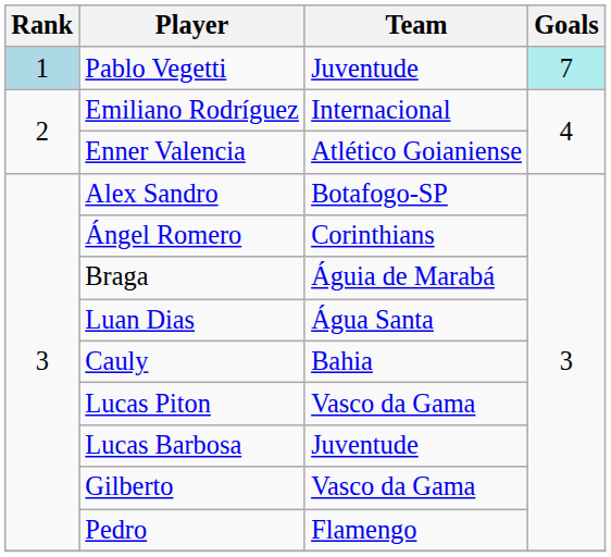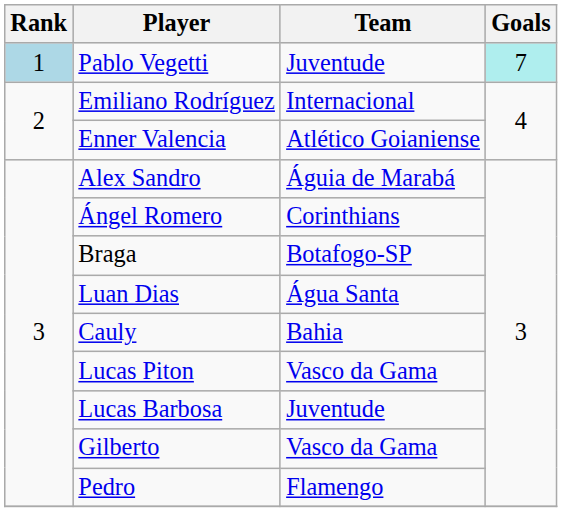 <table class="wikitable" style="text-align:center;">
 <tr>
 <th>Rank</th>
 <th>Player</th>
 <th>Team</th>
 <th>Goals </th>
 </tr>
 <tr>
 <td style="background: lightblue;">1</td>
 <td align="left"> <a href='#'>Pablo Vegetti</a></td>
 <td align="left"> <a href='#'>Juventude</a></td>
 <td style="background: paleturquoise;">7</td>
 </tr>
 <tr>
 <td rowspan="2">2</td>
 <td align="left"> <a href='#'>Emiliano Rodríguez</a></td>
 <td align=left> <a href='#'>Internacional</a></td>
 <td rowspan="2">4</td>
 </tr>
 <tr>
 <td align=left> <a href='#'>Enner Valencia</a></td>
 <td align=left> <a href='#'>Atlético Goianiense</a></td>
 </tr>
 <tr>
 <td rowspan="9">3</td>
 <td align="left"> <a href='#'>Alex Sandro</a></td>
-<td align="left"> <a href='#'>Botafogo-SP</a></td>
+<td align="left"> <a href='#'>Águia de Marabá</a></td>
 <td rowspan="9">3</td>
 </tr>
 <tr>
 <td align="left"> <a href='#'>Ángel Romero</a></td>
 <td align="left"> <a href='#'>Corinthians</a></td>
 </tr>
 <tr>
 <td align="left"> Braga</td>
-<td align="left"> <a href='#'>Águia de Marabá</a></td>
+<td align="left"> <a href='#'>Botafogo-SP</a></td>
 </tr>
 <tr>
 <td align="left"> <a href='#'>Luan Dias</a></td>
 <td align="left"> <a href='#'>Água Santa</a></td>
 </tr>
 <tr>
 <td align="left"> <a href='#'>Cauly</a></td>
 <td align="left"> <a href='#'>Bahia</a></td>
 </tr>
 <tr>
 <td align="left"> <a href='#'>Lucas Piton</a></td>
 <td align="left"> <a href='#'>Vasco da Gama</a></td>
 </tr>
 <tr>
 <td align="left"> <a href='#'>Lucas Barbosa</a></td>
 <td align="left"> <a href='#'>Juventude</a></td>
 </tr>
 <tr>
 <td align="left"> <a href='#'>Gilberto</a></td>
 <td align="left"> <a href='#'>Vasco da Gama</a></td>
 </tr>
 <tr>
 <td align="left"> <a href='#'>Pedro</a></td>
 <td align="left"> <a href='#'>Flamengo</a></td>
 </tr>
 <tr>
 </tr>
 </table>
